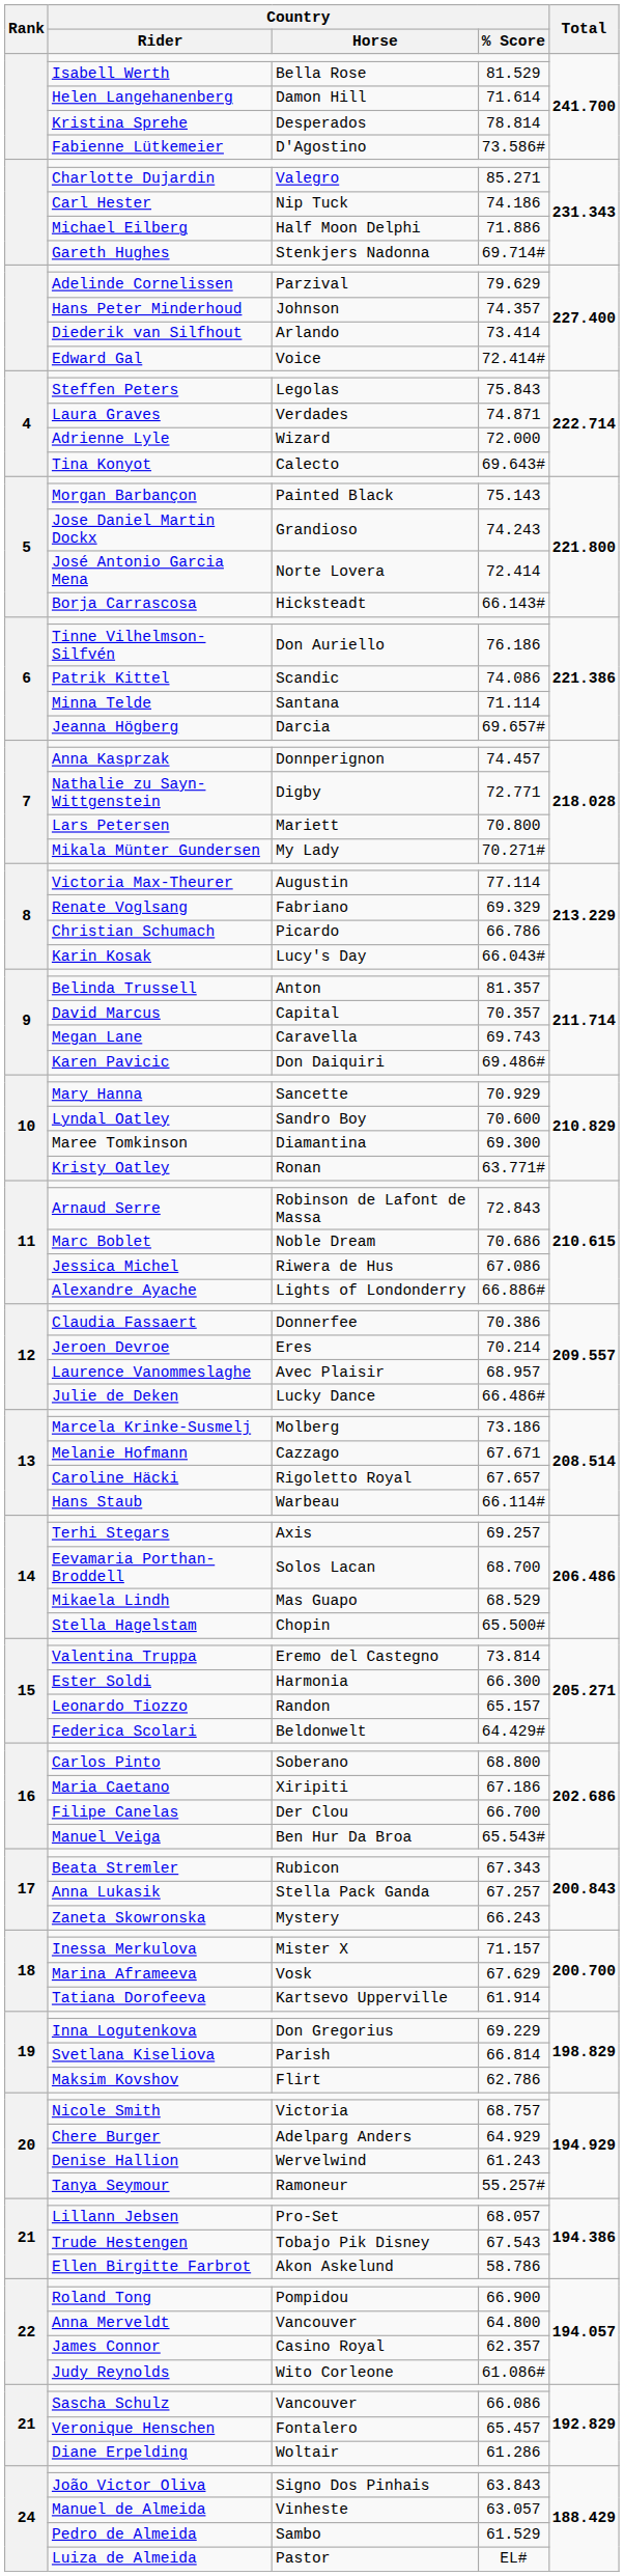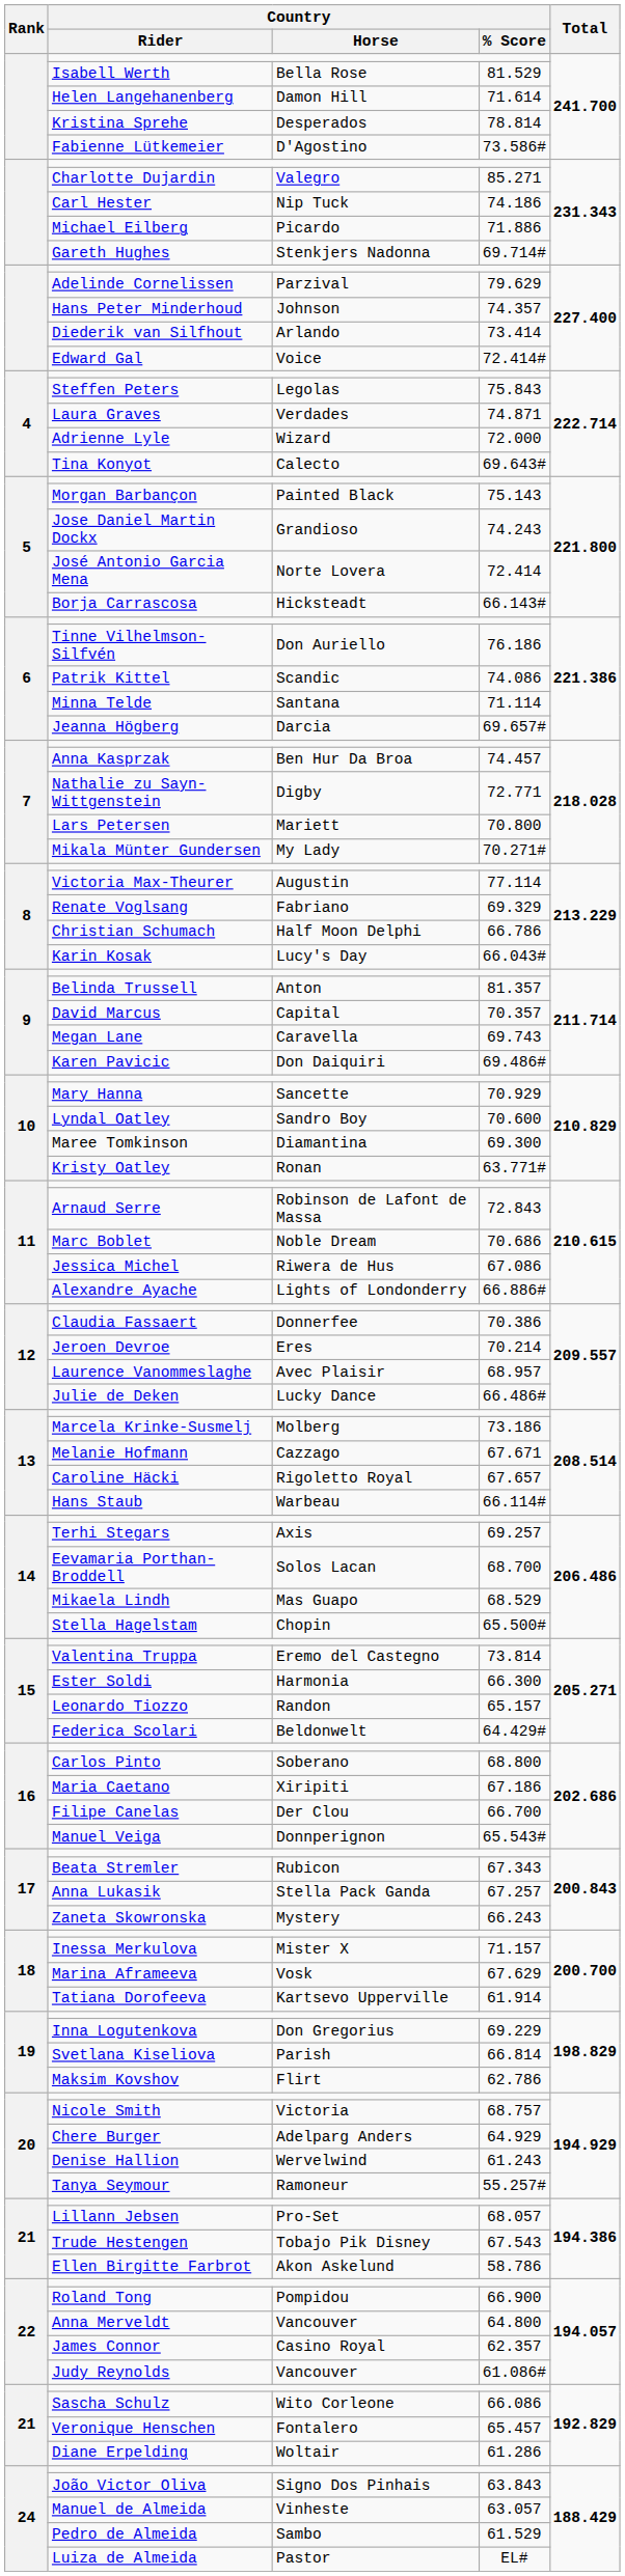 <table class="wikitable" style="text-align:center" width =60%>
 <tr>
 <th rowspan=2>Rank</th>
 <th colspan=3>Country</th>
 <th rowspan=2>Total</th>
 </tr>
 <tr>
 <th>Rider</th>
 <th>Horse</th>
 <th>% Score</th>
 </tr>
 <tr>
 <th rowspan=5></th>
 <td colspan=3><strong></strong></td>
 <td rowspan=5><strong>241.700</strong></td>
 </tr>
 <tr>
 <td align=left><a href='#'>Isabell Werth</a></td>
 <td align=left>Bella Rose</td>
 <td>81.529</td>
 </tr>
 <tr>
 <td align=left><a href='#'>Helen Langehanenberg</a></td>
 <td align=left>Damon Hill</td>
 <td>71.614</td>
 </tr>
 <tr>
 <td align=left><a href='#'>Kristina Sprehe</a></td>
 <td align=left>Desperados</td>
 <td>78.814</td>
 </tr>
 <tr>
 <td align=left><a href='#'>Fabienne Lütkemeier</a></td>
 <td align=left>D'Agostino</td>
 <td>73.586#</td>
 </tr>
 <tr>
 <th rowspan=5></th>
 <td colspan=3><strong></strong></td>
 <td rowspan=5><strong>231.343</strong></td>
 </tr>
 <tr>
 <td align=left><a href='#'>Charlotte Dujardin</a></td>
 <td align=left><a href='#'>Valegro</a></td>
 <td>85.271</td>
 </tr>
 <tr>
 <td align=left><a href='#'>Carl Hester</a></td>
 <td align=left>Nip Tuck</td>
 <td>74.186</td>
 </tr>
 <tr>
 <td align=left><a href='#'>Michael Eilberg</a></td>
-<td align=left>Half Moon Delphi</td>
+<td align=left>Picardo</td>
 <td>71.886</td>
 </tr>
 <tr>
 <td align=left><a href='#'>Gareth Hughes</a></td>
 <td align=left>Stenkjers Nadonna</td>
 <td>69.714#</td>
 </tr>
 <tr>
 <th rowspan=5></th>
 <td colspan=3><strong></strong></td>
 <td rowspan=5><strong>227.400</strong></td>
 </tr>
 <tr>
 <td align=left><a href='#'>Adelinde Cornelissen</a></td>
 <td align=left>Parzival</td>
 <td>79.629</td>
 </tr>
 <tr>
 <td align=left><a href='#'>Hans Peter Minderhoud</a></td>
 <td align=left>Johnson</td>
 <td>74.357</td>
 </tr>
 <tr>
 <td align=left><a href='#'>Diederik van Silfhout</a></td>
 <td align=left>Arlando</td>
 <td>73.414</td>
 </tr>
 <tr>
 <td align=left><a href='#'>Edward Gal</a></td>
 <td align=left>Voice</td>
 <td>72.414#</td>
 </tr>
 <tr>
 <th rowspan=5>4</th>
 <td colspan=3><strong></strong></td>
 <td rowspan=5><strong>222.714</strong></td>
 </tr>
 <tr>
 <td align=left><a href='#'>Steffen Peters</a></td>
 <td align=left>Legolas</td>
 <td>75.843</td>
 </tr>
 <tr>
 <td align=left><a href='#'>Laura Graves</a></td>
 <td align=left>Verdades</td>
 <td>74.871</td>
 </tr>
 <tr>
 <td align=left><a href='#'>Adrienne Lyle</a></td>
 <td align=left>Wizard</td>
 <td>72.000</td>
 </tr>
 <tr>
 <td align=left><a href='#'>Tina Konyot</a></td>
 <td align=left>Calecto</td>
 <td>69.643#</td>
 </tr>
 <tr>
 <th rowspan=5>5</th>
 <td colspan=3><strong></strong></td>
 <td rowspan=5><strong>221.800</strong></td>
 </tr>
 <tr>
 <td align=left><a href='#'>Morgan Barbançon</a></td>
 <td align=left>Painted Black</td>
 <td>75.143</td>
 </tr>
 <tr>
 <td align=left><a href='#'>Jose Daniel Martin Dockx</a></td>
 <td align=left>Grandioso</td>
 <td>74.243</td>
 </tr>
 <tr>
 <td align=left><a href='#'>José Antonio Garcia Mena</a></td>
 <td align=left>Norte Lovera</td>
 <td>72.414</td>
 </tr>
 <tr>
 <td align=left><a href='#'>Borja Carrascosa</a></td>
 <td align=left>Hicksteadt</td>
 <td>66.143#</td>
 </tr>
 <tr>
 <th rowspan=5>6</th>
 <td colspan=3><strong></strong></td>
 <td rowspan=5><strong>221.386</strong></td>
 </tr>
 <tr>
 <td align=left><a href='#'>Tinne Vilhelmson-Silfvén</a></td>
 <td align=left>Don Auriello</td>
 <td>76.186</td>
 </tr>
 <tr>
 <td align=left><a href='#'>Patrik Kittel</a></td>
 <td align=left>Scandic</td>
 <td>74.086</td>
 </tr>
 <tr>
 <td align=left><a href='#'>Minna Telde</a></td>
 <td align=left>Santana</td>
 <td>71.114</td>
 </tr>
 <tr>
 <td align=left><a href='#'>Jeanna Högberg</a></td>
 <td align=left>Darcia</td>
 <td>69.657#</td>
 </tr>
 <tr>
 <th rowspan=5>7</th>
 <td colspan=3><strong></strong></td>
 <td rowspan=5><strong>218.028</strong></td>
 </tr>
 <tr>
 <td align=left><a href='#'>Anna Kasprzak</a></td>
-<td align=left>Donnperignon</td>
+<td align=left>Ben Hur Da Broa</td>
 <td>74.457</td>
 </tr>
 <tr>
 <td align=left><a href='#'>Nathalie zu Sayn-Wittgenstein</a></td>
 <td align=left>Digby</td>
 <td>72.771</td>
 </tr>
 <tr>
 <td align=left><a href='#'>Lars Petersen</a></td>
 <td align=left>Mariett</td>
 <td>70.800</td>
 </tr>
 <tr>
 <td align=left><a href='#'>Mikala Münter Gundersen</a></td>
 <td align=left>My Lady</td>
 <td>70.271#</td>
 </tr>
 <tr>
 <th rowspan=5>8</th>
 <td colspan=3><strong></strong></td>
 <td rowspan=5><strong>213.229</strong></td>
 </tr>
 <tr>
 <td align=left><a href='#'>Victoria Max-Theurer</a></td>
 <td align=left>Augustin</td>
 <td>77.114</td>
 </tr>
 <tr>
 <td align=left><a href='#'>Renate Voglsang</a></td>
 <td align=left>Fabriano</td>
 <td>69.329</td>
 </tr>
 <tr>
 <td align=left><a href='#'>Christian Schumach</a></td>
-<td align=left>Picardo</td>
+<td align=left>Half Moon Delphi</td>
 <td>66.786</td>
 </tr>
 <tr>
 <td align=left><a href='#'>Karin Kosak</a></td>
 <td align=left>Lucy's Day</td>
 <td>66.043#</td>
 </tr>
 <tr>
 <th rowspan=5>9</th>
 <td colspan=3><strong></strong></td>
 <td rowspan=5><strong>211.714</strong></td>
 </tr>
 <tr>
 <td align=left><a href='#'>Belinda Trussell</a></td>
 <td align=left>Anton</td>
 <td>81.357</td>
 </tr>
 <tr>
 <td align=left><a href='#'>David Marcus</a></td>
 <td align=left>Capital</td>
 <td>70.357</td>
 </tr>
 <tr>
 <td align=left><a href='#'>Megan Lane</a></td>
 <td align=left>Caravella</td>
 <td>69.743</td>
 </tr>
 <tr>
 <td align=left><a href='#'>Karen Pavicic</a></td>
 <td align=left>Don Daiquiri</td>
 <td>69.486#</td>
 </tr>
 <tr>
 <th rowspan=5>10</th>
 <td colspan=3><strong></strong></td>
 <td rowspan=5><strong>210.829</strong></td>
 </tr>
 <tr>
 <td align=left><a href='#'>Mary Hanna</a></td>
 <td align=left>Sancette</td>
 <td>70.929</td>
 </tr>
 <tr>
 <td align=left><a href='#'>Lyndal Oatley</a></td>
 <td align=left>Sandro Boy</td>
 <td>70.600</td>
 </tr>
 <tr>
 <td align=left>Maree Tomkinson</td>
 <td align=left>Diamantina</td>
 <td>69.300</td>
 </tr>
 <tr>
 <td align=left><a href='#'>Kristy Oatley</a></td>
 <td align=left>Ronan</td>
 <td>63.771#</td>
 </tr>
 <tr>
 <th rowspan=5>11</th>
 <td colspan=3><strong></strong></td>
 <td rowspan=5><strong>210.615</strong></td>
 </tr>
 <tr>
 <td align=left><a href='#'>Arnaud Serre</a></td>
 <td align=left>Robinson de Lafont de Massa</td>
 <td>72.843</td>
 </tr>
 <tr>
 <td align=left><a href='#'>Marc Boblet</a></td>
 <td align=left>Noble Dream</td>
 <td>70.686</td>
 </tr>
 <tr>
 <td align=left><a href='#'>Jessica Michel</a></td>
 <td align=left>Riwera de Hus</td>
 <td>67.086</td>
 </tr>
 <tr>
 <td align=left><a href='#'>Alexandre Ayache</a></td>
 <td align=left>Lights of Londonderry</td>
 <td>66.886#</td>
 </tr>
 <tr>
 <th rowspan=5>12</th>
 <td colspan=3><strong></strong></td>
 <td rowspan=5><strong>209.557</strong></td>
 </tr>
 <tr>
 <td align=left><a href='#'>Claudia Fassaert</a></td>
 <td align=left>Donnerfee</td>
 <td>70.386</td>
 </tr>
 <tr>
 <td align=left><a href='#'>Jeroen Devroe</a></td>
 <td align=left>Eres</td>
 <td>70.214</td>
 </tr>
 <tr>
 <td align=left><a href='#'>Laurence Vanommeslaghe</a></td>
 <td align=left>Avec Plaisir</td>
 <td>68.957</td>
 </tr>
 <tr>
 <td align=left><a href='#'>Julie de Deken</a></td>
 <td align=left>Lucky Dance</td>
 <td>66.486#</td>
 </tr>
 <tr>
 <th rowspan=5>13</th>
 <td colspan=3><strong></strong></td>
 <td rowspan=5><strong>208.514</strong></td>
 </tr>
 <tr>
 <td align=left><a href='#'>Marcela Krinke-Susmelj</a></td>
 <td align=left>Molberg</td>
 <td>73.186</td>
 </tr>
 <tr>
 <td align=left><a href='#'>Melanie Hofmann</a></td>
 <td align=left>Cazzago</td>
 <td>67.671</td>
 </tr>
 <tr>
 <td align=left><a href='#'>Caroline Häcki</a></td>
 <td align=left>Rigoletto Royal</td>
 <td>67.657</td>
 </tr>
 <tr>
 <td align=left><a href='#'>Hans Staub</a></td>
 <td align=left>Warbeau</td>
 <td>66.114#</td>
 </tr>
 <tr>
 <th rowspan=5>14</th>
 <td colspan=3><strong></strong></td>
 <td rowspan=5><strong>206.486</strong></td>
 </tr>
 <tr>
 <td align=left><a href='#'>Terhi Stegars</a></td>
 <td align=left>Axis</td>
 <td>69.257</td>
 </tr>
 <tr>
 <td align=left><a href='#'>Eevamaria Porthan-Broddell</a></td>
 <td align=left>Solos Lacan</td>
 <td>68.700</td>
 </tr>
 <tr>
 <td align=left><a href='#'>Mikaela Lindh</a></td>
 <td align=left>Mas Guapo</td>
 <td>68.529</td>
 </tr>
 <tr>
 <td align=left><a href='#'>Stella Hagelstam</a></td>
 <td align=left>Chopin</td>
 <td>65.500#</td>
 </tr>
 <tr>
 <th rowspan=5>15</th>
 <td colspan=3><strong></strong></td>
 <td rowspan=5><strong>205.271</strong></td>
 </tr>
 <tr>
 <td align=left><a href='#'>Valentina Truppa</a></td>
 <td align=left>Eremo del Castegno</td>
 <td>73.814</td>
 </tr>
 <tr>
 <td align=left><a href='#'>Ester Soldi</a></td>
 <td align=left>Harmonia</td>
 <td>66.300</td>
 </tr>
 <tr>
 <td align=left><a href='#'>Leonardo Tiozzo</a></td>
 <td align=left>Randon</td>
 <td>65.157</td>
 </tr>
 <tr>
 <td align=left><a href='#'>Federica Scolari</a></td>
 <td align=left>Beldonwelt</td>
 <td>64.429#</td>
 </tr>
 <tr>
 <th rowspan=5>16</th>
 <td colspan=3><strong></strong></td>
 <td rowspan=5><strong>202.686</strong></td>
 </tr>
 <tr>
 <td align=left><a href='#'>Carlos Pinto</a></td>
 <td align=left>Soberano</td>
 <td>68.800</td>
 </tr>
 <tr>
 <td align=left><a href='#'>Maria Caetano</a></td>
 <td align=left>Xiripiti</td>
 <td>67.186</td>
 </tr>
 <tr>
 <td align=left><a href='#'>Filipe Canelas</a></td>
 <td align=left>Der Clou</td>
 <td>66.700</td>
 </tr>
 <tr>
 <td align=left><a href='#'>Manuel Veiga</a></td>
-<td align=left>Ben Hur Da Broa</td>
+<td align=left>Donnperignon</td>
 <td>65.543#</td>
 </tr>
 <tr>
 <th rowspan=4>17</th>
 <td colspan=3><strong></strong></td>
 <td rowspan=4><strong>200.843</strong></td>
 </tr>
 <tr>
 <td align=left><a href='#'>Beata Stremler</a></td>
 <td align=left>Rubicon</td>
 <td>67.343</td>
 </tr>
 <tr>
 <td align=left><a href='#'>Anna Lukasik</a></td>
 <td align=left>Stella Pack Ganda</td>
 <td>67.257</td>
 </tr>
 <tr>
 <td align=left><a href='#'>Zaneta Skowronska</a></td>
 <td align=left>Mystery</td>
 <td>66.243</td>
 </tr>
 <tr>
 <th rowspan=4>18</th>
 <td colspan=3><strong></strong></td>
 <td rowspan=4><strong>200.700</strong></td>
 </tr>
 <tr>
 <td align=left><a href='#'>Inessa Merkulova</a></td>
 <td align=left>Mister X</td>
 <td>71.157</td>
 </tr>
 <tr>
 <td align=left><a href='#'>Marina Aframeeva</a></td>
 <td align=left>Vosk</td>
 <td>67.629</td>
 </tr>
 <tr>
 <td align=left><a href='#'>Tatiana Dorofeeva</a></td>
 <td align=left>Kartsevo Upperville</td>
 <td>61.914</td>
 </tr>
 <tr>
 <th rowspan=4>19</th>
 <td colspan=3><strong></strong></td>
 <td rowspan=4><strong>198.829</strong></td>
 </tr>
 <tr>
 <td align=left><a href='#'>Inna Logutenkova</a></td>
 <td align=left>Don Gregorius</td>
 <td>69.229</td>
 </tr>
 <tr>
 <td align=left><a href='#'>Svetlana Kiseliova</a></td>
 <td align=left>Parish</td>
 <td>66.814</td>
 </tr>
 <tr>
 <td align=left><a href='#'>Maksim Kovshov</a></td>
 <td align=left>Flirt</td>
 <td>62.786</td>
 </tr>
 <tr>
 <th rowspan=5>20</th>
 <td colspan=3><strong></strong></td>
 <td rowspan=5><strong>194.929</strong></td>
 </tr>
 <tr>
 <td align=left><a href='#'>Nicole Smith</a></td>
 <td align=left>Victoria</td>
 <td>68.757</td>
 </tr>
 <tr>
 <td align=left><a href='#'>Chere Burger</a></td>
 <td align=left>Adelparg Anders</td>
 <td>64.929</td>
 </tr>
 <tr>
 <td align=left><a href='#'>Denise Hallion</a></td>
 <td align=left>Wervelwind</td>
 <td>61.243</td>
 </tr>
 <tr>
 <td align=left><a href='#'>Tanya Seymour</a></td>
 <td align=left>Ramoneur</td>
 <td>55.257#</td>
 </tr>
 <tr>
 <th rowspan=4>21</th>
 <td colspan=3><strong></strong></td>
 <td rowspan=4><strong>194.386</strong></td>
 </tr>
 <tr>
 <td align=left><a href='#'>Lillann Jebsen</a></td>
 <td align=left>Pro-Set</td>
 <td>68.057</td>
 </tr>
 <tr>
 <td align=left><a href='#'>Trude Hestengen</a></td>
 <td align=left>Tobajo Pik Disney</td>
 <td>67.543</td>
 </tr>
 <tr>
 <td align=left><a href='#'>Ellen Birgitte Farbrot</a></td>
 <td align=left>Akon Askelund</td>
 <td>58.786</td>
 </tr>
 <tr>
 <th rowspan=5>22</th>
 <td colspan=3><strong></strong></td>
 <td rowspan=5><strong>194.057</strong></td>
 </tr>
 <tr>
 <td align=left><a href='#'>Roland Tong</a></td>
 <td align=left>Pompidou</td>
 <td>66.900</td>
 </tr>
 <tr>
 <td align=left><a href='#'>Anna Merveldt</a></td>
 <td align=left>Vancouver</td>
 <td>64.800</td>
 </tr>
 <tr>
 <td align=left><a href='#'>James Connor</a></td>
 <td align=left>Casino Royal</td>
 <td>62.357</td>
 </tr>
 <tr>
 <td align=left><a href='#'>Judy Reynolds</a></td>
-<td align=left>Wito Corleone</td>
+<td align=left>Vancouver</td>
 <td>61.086#</td>
 </tr>
 <tr>
 <th rowspan=4>21</th>
 <td colspan=3><strong></strong></td>
 <td rowspan=4><strong>192.829</strong></td>
 </tr>
 <tr>
 <td align=left><a href='#'>Sascha Schulz</a></td>
-<td align=left>Vancouver</td>
+<td align=left>Wito Corleone</td>
 <td>66.086</td>
 </tr>
 <tr>
 <td align=left><a href='#'>Veronique Henschen</a></td>
 <td align=left>Fontalero</td>
 <td>65.457</td>
 </tr>
 <tr>
 <td align=left><a href='#'>Diane Erpelding</a></td>
 <td align=left>Woltair</td>
 <td>61.286</td>
 </tr>
 <tr>
 <th rowspan=5>24</th>
 <td colspan=3><strong></strong></td>
 <td rowspan=5><strong>188.429</strong></td>
 </tr>
 <tr>
 <td align=left><a href='#'>João Victor Oliva</a></td>
 <td align=left>Signo Dos Pinhais</td>
 <td>63.843</td>
 </tr>
 <tr>
 <td align=left><a href='#'>Manuel de Almeida</a></td>
 <td align=left>Vinheste</td>
 <td>63.057</td>
 </tr>
 <tr>
 <td align=left><a href='#'>Pedro de Almeida</a></td>
 <td align=left>Sambo</td>
 <td>61.529</td>
 </tr>
 <tr>
 <td align=left><a href='#'>Luiza de Almeida</a></td>
 <td align=left>Pastor</td>
 <td>EL#</td>
 </tr>
 </table>
